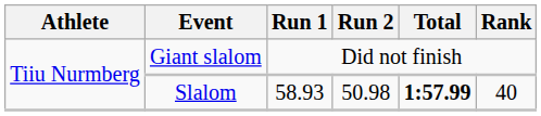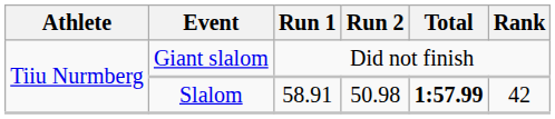 <table class="wikitable" border="1">
 <tr>
 <th>Athlete</th>
 <th>Event</th>
 <th>Run 1</th>
 <th>Run 2</th>
 <th>Total</th>
 <th>Rank</th>
 </tr>
 <tr align=center style="border-bottom:2px solid silver;">
 <td align=left rowspan=2><a href='#'>Tiiu Nurmberg</a></td>
 <td><a href='#'>Giant slalom</a></td>
 <td colspan=4>Did not finish</td>
 </tr>
 <tr align=center style="border-bottom:2px solid silver;">
 <td><a href='#'>Slalom</a></td>
-<td>58.93</td>
+<td>58.91</td>
 <td>50.98</td>
 <td><strong>1:57.99</strong></td>
-<td>40</td>
+<td>42</td>
 </tr>
 </table>
